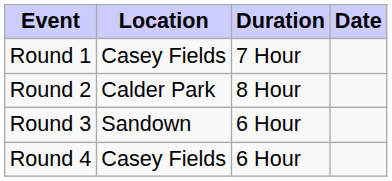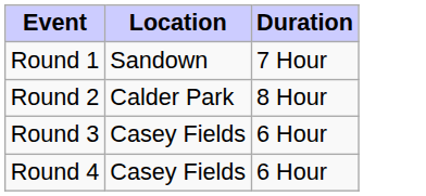 <table class="wikitable plainlinks" cellpadding="5">
 <tr>
 <th style="background:#ccf;">Event</th>
 <th style="background:#ccf;">Location</th>
 <th style="background:#ccf">Duration</th>
-<th style="background:#ccf">Date</th>
 </tr>
 <tr>
 <td>Round 1</td>
-<td>Casey Fields</td>
+<td>Sandown</td>
 <td>7 Hour</td>
-<td></td>
 </tr>
 <tr>
 <td>Round 2</td>
 <td>Calder Park</td>
 <td>8 Hour</td>
-<td></td>
 </tr>
 <tr>
 <td>Round 3</td>
-<td>Sandown</td>
+<td>Casey Fields</td>
 <td>6 Hour</td>
-<td></td>
 </tr>
 <tr>
 <td>Round 4</td>
 <td>Casey Fields</td>
 <td>6 Hour</td>
-<td></td>
 </tr>
 </table>
